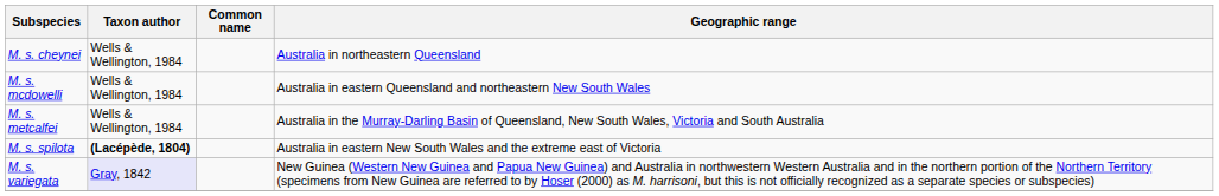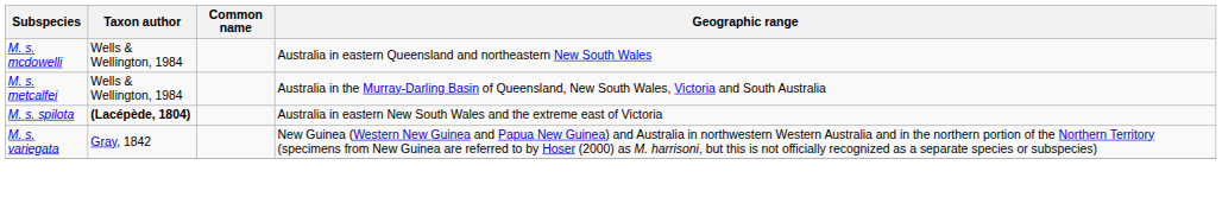 <table class="wikitable">
 <tr>
 <th>Subspecies</th>
 <th>Taxon author</th>
 <th>Common name</th>
 <th>Geographic range</th>
-</tr>
-<tr>
-<td><em><a href='#'>M. s. cheynei</a></em><br></td>
-<td>Wells & Wellington, 1984</td>
-<td></td>
-<td><a href='#'>Australia</a> in northeastern <a href='#'>Queensland</a></td>
 </tr>
 <tr>
 <td><em><a href='#'>M. s. mcdowelli</a></em><br></td>
 <td>Wells & Wellington, 1984</td>
 <td></td>
 <td>Australia in eastern Queensland and northeastern <a href='#'>New South Wales</a></td>
 </tr>
 <tr>
 <td><em><a href='#'>M. s. metcalfei</a></em><br></td>
 <td>Wells & Wellington, 1984</td>
 <td></td>
 <td>Australia in the <a href='#'>Murray-Darling Basin</a> of Queensland, New South Wales, <a href='#'>Victoria</a> and South Australia</td>
 </tr>
 <tr>
 <td><em><a href='#'>M. s. spilota</a></em><br></td>
 <td><strong>(Lacépède, 1804)</strong></td>
 <td></td>
 <td>Australia in eastern New South Wales and the extreme east of Victoria</td>
 </tr>
 <tr>
 <td><em><a href='#'>M. s. variegata</a></em><br></td>
-<td style="background: lavender;"><a href='#'>Gray</a>, 1842</td>
+<td><a href='#'>Gray</a>, 1842</td>
 <td></td>
 <td>New Guinea (<a href='#'>Western New Guinea</a> and <a href='#'>Papua New Guinea</a>) and Australia in northwestern Western Australia and in the northern portion of the <a href='#'>Northern Territory</a> (specimens from New Guinea are referred to by <a href='#'>Hoser</a> (2000) as<em> M. harrisoni</em>, but this is not officially recognized as a separate species or subspecies)</td>
 </tr>
 <tr>
 </tr>
 </table>
